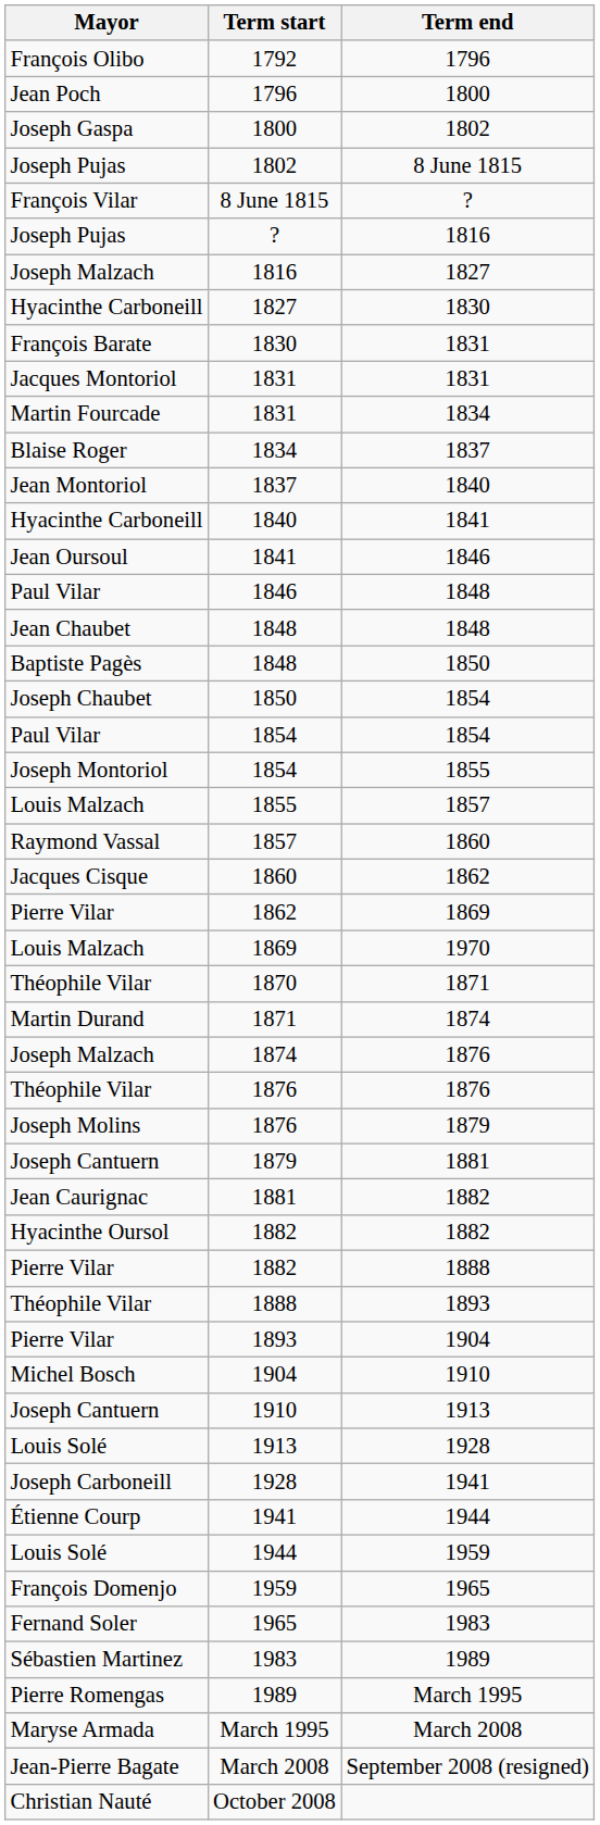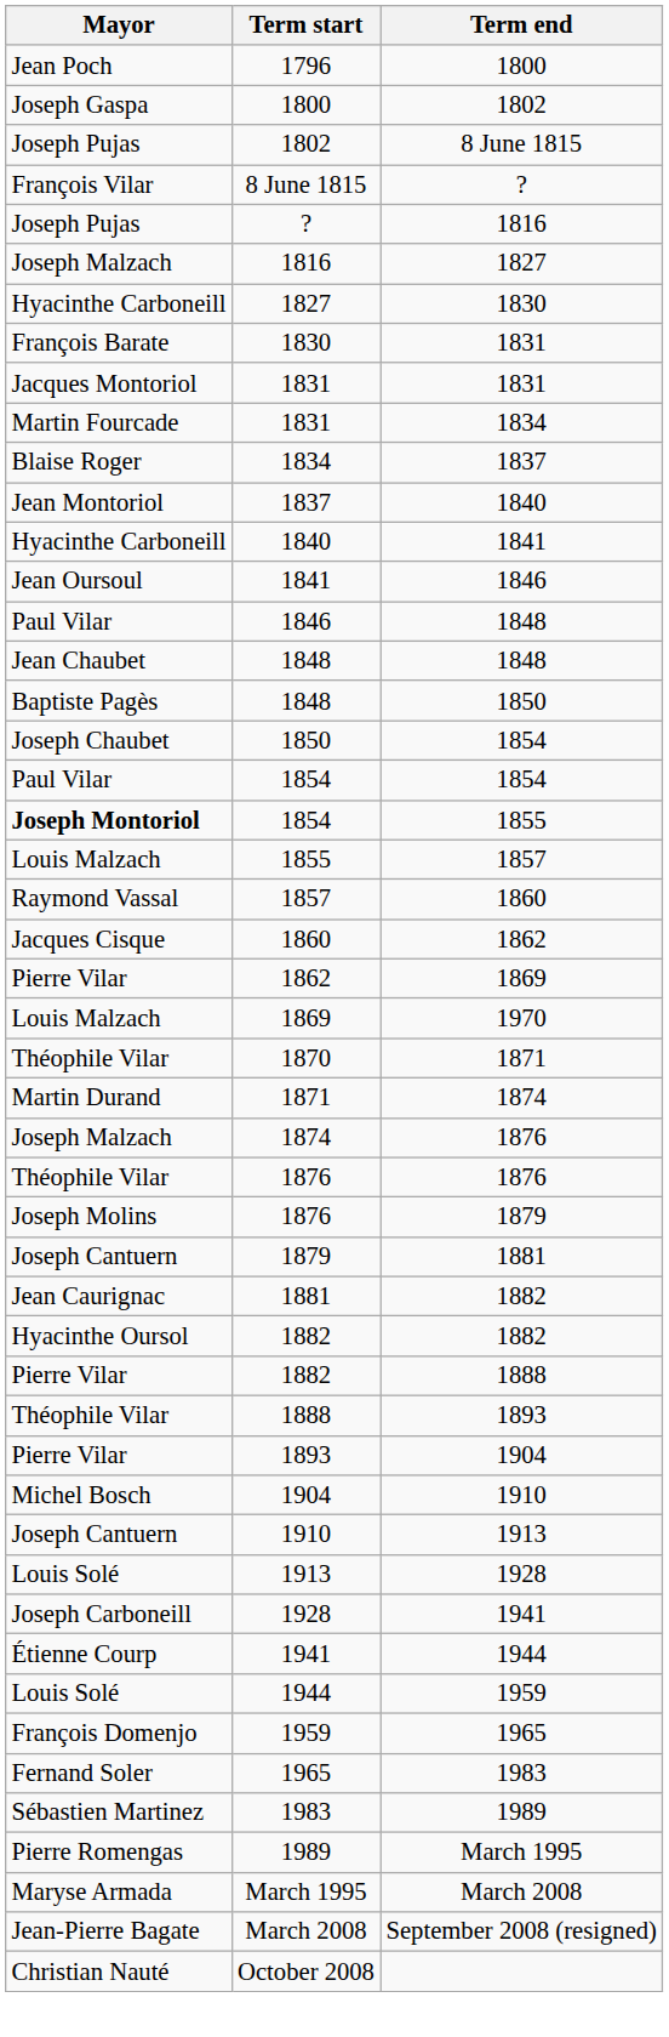 <table class="wikitable">
 <tr>
 <th>Mayor</th>
 <th>Term start</th>
 <th>Term end</th>
-</tr>
-<tr>
-<td>François Olibo</td>
-<td align=center>1792</td>
-<td align=center>1796</td>
 </tr>
 <tr>
 <td>Jean Poch</td>
 <td align=center>1796</td>
 <td align=center>1800</td>
 </tr>
 <tr>
 <td>Joseph Gaspa</td>
 <td align=center>1800</td>
 <td align=center>1802</td>
 </tr>
 <tr>
 <td>Joseph Pujas</td>
 <td align=center>1802</td>
 <td align=center>8 June 1815</td>
 </tr>
 <tr>
 <td>François Vilar</td>
 <td align=center>8 June 1815</td>
 <td align=center>?</td>
 </tr>
 <tr>
 <td>Joseph Pujas</td>
 <td align=center>?</td>
 <td align=center>1816</td>
 </tr>
 <tr>
 <td>Joseph Malzach</td>
 <td align=center>1816</td>
 <td align=center>1827</td>
 </tr>
 <tr>
 <td>Hyacinthe Carboneill</td>
 <td align=center>1827</td>
 <td align=center>1830</td>
 </tr>
 <tr>
 <td>François Barate</td>
 <td align=center>1830</td>
 <td align=center>1831</td>
 </tr>
 <tr>
 <td>Jacques Montoriol</td>
 <td align=center>1831</td>
 <td align=center>1831</td>
 </tr>
 <tr>
 <td>Martin Fourcade</td>
 <td align=center>1831</td>
 <td align=center>1834</td>
 </tr>
 <tr>
 <td>Blaise Roger</td>
 <td align=center>1834</td>
 <td align=center>1837</td>
 </tr>
 <tr>
 <td>Jean Montoriol</td>
 <td align=center>1837</td>
 <td align=center>1840</td>
 </tr>
 <tr>
 <td>Hyacinthe Carboneill</td>
 <td align=center>1840</td>
 <td align=center>1841</td>
 </tr>
 <tr>
 <td>Jean Oursoul</td>
 <td align=center>1841</td>
 <td align=center>1846</td>
 </tr>
 <tr>
 <td>Paul Vilar</td>
 <td align=center>1846</td>
 <td align=center>1848</td>
 </tr>
 <tr>
 <td>Jean Chaubet</td>
 <td align=center>1848</td>
 <td align=center>1848</td>
 </tr>
 <tr>
 <td>Baptiste Pagès</td>
 <td align=center>1848</td>
 <td align=center>1850</td>
 </tr>
 <tr>
 <td>Joseph Chaubet</td>
 <td align=center>1850</td>
 <td align=center>1854</td>
 </tr>
 <tr>
 <td>Paul Vilar</td>
 <td align=center>1854</td>
 <td align=center>1854</td>
 </tr>
 <tr>
-<td>Joseph Montoriol</td>
+<td><strong>Joseph Montoriol</strong></td>
 <td align=center>1854</td>
 <td align=center>1855</td>
 </tr>
 <tr>
 <td>Louis Malzach</td>
 <td align=center>1855</td>
 <td align=center>1857</td>
 </tr>
 <tr>
 <td>Raymond Vassal</td>
 <td align=center>1857</td>
 <td align=center>1860</td>
 </tr>
 <tr>
 <td>Jacques Cisque</td>
 <td align=center>1860</td>
 <td align=center>1862</td>
 </tr>
 <tr>
 <td>Pierre Vilar</td>
 <td align=center>1862</td>
 <td align=center>1869</td>
 </tr>
 <tr>
 <td>Louis Malzach</td>
 <td align=center>1869</td>
 <td align=center>1970</td>
 </tr>
 <tr>
 <td>Théophile Vilar</td>
 <td align=center>1870</td>
 <td align=center>1871</td>
 </tr>
 <tr>
 <td>Martin Durand</td>
 <td align=center>1871</td>
 <td align=center>1874</td>
 </tr>
 <tr>
 <td>Joseph Malzach</td>
 <td align=center>1874</td>
 <td align=center>1876</td>
 </tr>
 <tr>
 <td>Théophile Vilar</td>
 <td align=center>1876</td>
 <td align=center>1876</td>
 </tr>
 <tr>
 <td>Joseph Molins</td>
 <td align=center>1876</td>
 <td align=center>1879</td>
 </tr>
 <tr>
 <td>Joseph Cantuern</td>
 <td align=center>1879</td>
 <td align=center>1881</td>
 </tr>
 <tr>
 <td>Jean Caurignac</td>
 <td align=center>1881</td>
 <td align=center>1882</td>
 </tr>
 <tr>
 <td>Hyacinthe Oursol</td>
 <td align=center>1882</td>
 <td align=center>1882</td>
 </tr>
 <tr>
 <td>Pierre Vilar</td>
 <td align=center>1882</td>
 <td align=center>1888</td>
 </tr>
 <tr>
 <td>Théophile Vilar</td>
 <td align=center>1888</td>
 <td align=center>1893</td>
 </tr>
 <tr>
 <td>Pierre Vilar</td>
 <td align=center>1893</td>
 <td align=center>1904</td>
 </tr>
 <tr>
 <td>Michel Bosch</td>
 <td align=center>1904</td>
 <td align=center>1910</td>
 </tr>
 <tr>
 <td>Joseph Cantuern</td>
 <td align=center>1910</td>
 <td align=center>1913</td>
 </tr>
 <tr>
 <td>Louis Solé</td>
 <td align=center>1913</td>
 <td align=center>1928</td>
 </tr>
 <tr>
 <td>Joseph Carboneill</td>
 <td align=center>1928</td>
 <td align=center>1941</td>
 </tr>
 <tr>
 <td>Étienne Courp</td>
 <td align=center>1941</td>
 <td align=center>1944</td>
 </tr>
 <tr>
 <td>Louis Solé</td>
 <td align=center>1944</td>
 <td align=center>1959</td>
 </tr>
 <tr>
 <td>François Domenjo</td>
 <td align=center>1959</td>
 <td align=center>1965</td>
 </tr>
 <tr>
 <td>Fernand Soler</td>
 <td align=center>1965</td>
 <td align=center>1983</td>
 </tr>
 <tr>
 <td>Sébastien Martinez</td>
 <td align=center>1983</td>
 <td align=center>1989</td>
 </tr>
 <tr>
 <td>Pierre Romengas</td>
 <td align=center>1989</td>
 <td align=center>March 1995</td>
 </tr>
 <tr>
 <td>Maryse Armada</td>
 <td align=center>March 1995</td>
 <td align=center>March 2008</td>
 </tr>
 <tr>
 <td>Jean-Pierre Bagate</td>
 <td align=center>March 2008</td>
 <td align=center>September 2008 (resigned)</td>
 </tr>
 <tr>
 <td>Christian Nauté</td>
 <td align=center>October 2008</td>
 <td align=center></td>
 </tr>
 </table>
